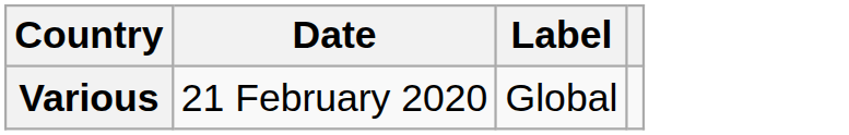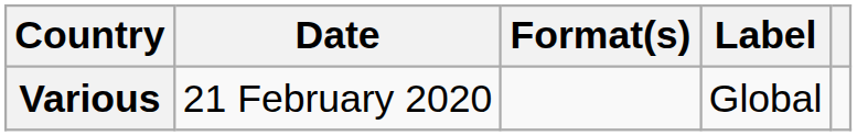 <table class="wikitable plainrowheaders">
 <tr>
 <th scope="col">Country</th>
 <th scope="col">Date</th>
+<th scope="col">Format(s)</th>
 <th scope="col">Label</th>
 <th scope="col"></th>
 </tr>
 <tr>
 <th scope="row">Various</th>
 <td>21 February 2020</td>
+<td></td>
 <td>Global</td>
 <td></td>
 </tr>
 </table>
